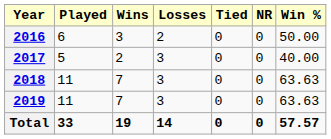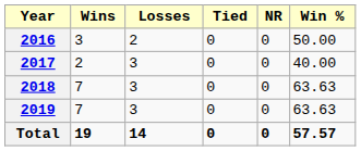 <table class="wikitable" style="width:25%;">
 <tr>
 <th style="background:#ffc;">Year</th>
-<th style="background:#ffc;">Played</th>
 <th style="background:#ffc;">Wins</th>
 <th style="background:#ffc;">Losses</th>
 <th style="background:#ffc;">Tied</th>
 <th style="background:#ffc;">NR</th>
 <th style="background:#ffc;">Win %</th>
 </tr>
 <tr>
 <th><a href='#'>2016</a></th>
-<td>6</td>
 <td>3</td>
 <td>2</td>
 <td>0</td>
 <td>0</td>
 <td>50.00</td>
 </tr>
 <tr>
 <th><a href='#'>2017</a></th>
-<td>5</td>
 <td>2</td>
 <td>3</td>
 <td>0</td>
 <td>0</td>
 <td>40.00</td>
 </tr>
 <tr>
 <th><a href='#'>2018</a></th>
-<td>11</td>
 <td>7</td>
 <td>3</td>
 <td>0</td>
 <td>0</td>
 <td>63.63</td>
 </tr>
 <tr>
 <th><a href='#'>2019</a></th>
-<td>11</td>
 <td>7</td>
 <td>3</td>
 <td>0</td>
 <td>0</td>
 <td>63.63</td>
 </tr>
 <tr>
 <th>Total</th>
-<td><strong>33</strong></td>
 <td><strong>19</strong></td>
 <td><strong>14</strong></td>
 <td><strong>0</strong></td>
 <td><strong>0</strong></td>
 <td><strong>57.57</strong></td>
 </tr>
 </table>
